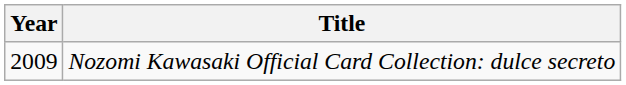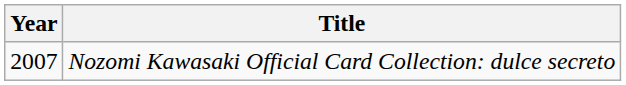 <table class="wikitable">
 <tr>
 <th>Year</th>
 <th>Title</th>
 </tr>
 <tr>
-<td>2009</td>
+<td>2007</td>
 <td><em>Nozomi Kawasaki Official Card Collection: dulce secreto</em></td>
 </tr>
 </table>
